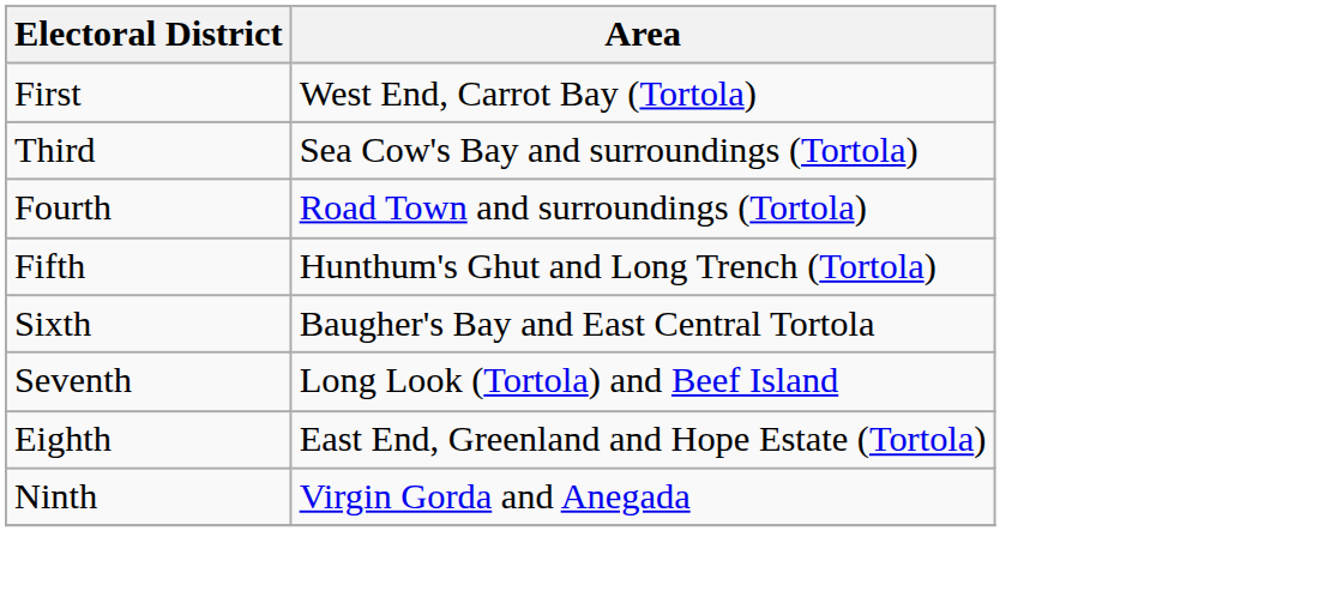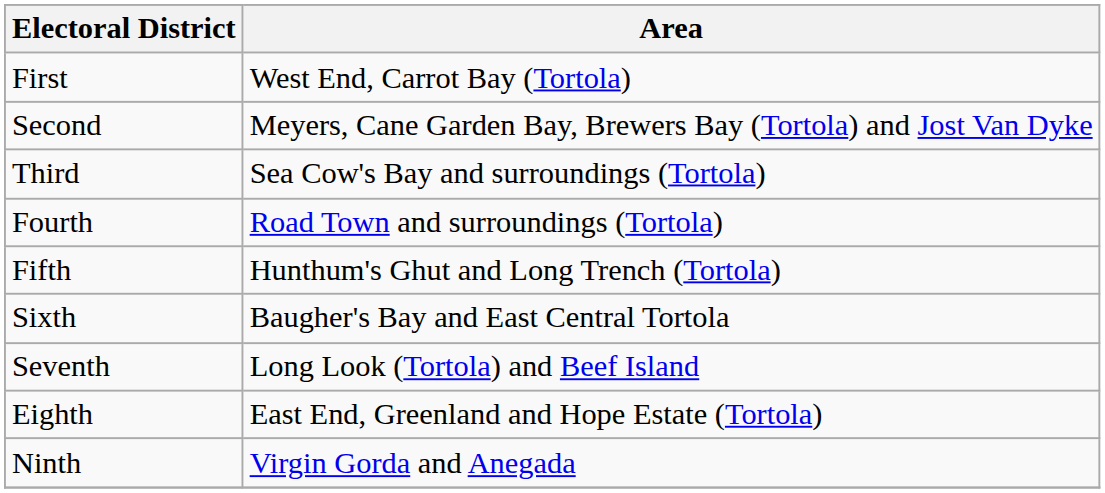 <table class="wikitable">
 <tr>
 <th>Electoral District</th>
 <th>Area</th>
 </tr>
 <tr>
 <td>First</td>
 <td>West End, Carrot Bay (<a href='#'>Tortola</a>)</td>
+</tr>
+<tr>
+<td>Second</td>
+<td>Meyers, Cane Garden Bay, Brewers Bay (<a href='#'>Tortola</a>) and <a href='#'>Jost Van Dyke</a></td>
 </tr>
 <tr>
 <td>Third</td>
 <td>Sea Cow's Bay and surroundings (<a href='#'>Tortola</a>)</td>
 </tr>
 <tr>
 <td>Fourth</td>
 <td><a href='#'>Road Town</a> and surroundings (<a href='#'>Tortola</a>)</td>
 </tr>
 <tr>
 <td>Fifth</td>
 <td>Hunthum's Ghut and Long Trench (<a href='#'>Tortola</a>)</td>
 </tr>
 <tr>
 <td>Sixth</td>
 <td>Baugher's Bay and East Central Tortola</td>
 </tr>
 <tr>
 <td>Seventh</td>
 <td>Long Look (<a href='#'>Tortola</a>) and <a href='#'>Beef Island</a></td>
 </tr>
 <tr>
 <td>Eighth</td>
 <td>East End, Greenland and Hope Estate (<a href='#'>Tortola</a>)</td>
 </tr>
 <tr>
 <td>Ninth</td>
 <td><a href='#'>Virgin Gorda</a> and <a href='#'>Anegada</a></td>
 </tr>
 <tr>
 </tr>
 </table>
